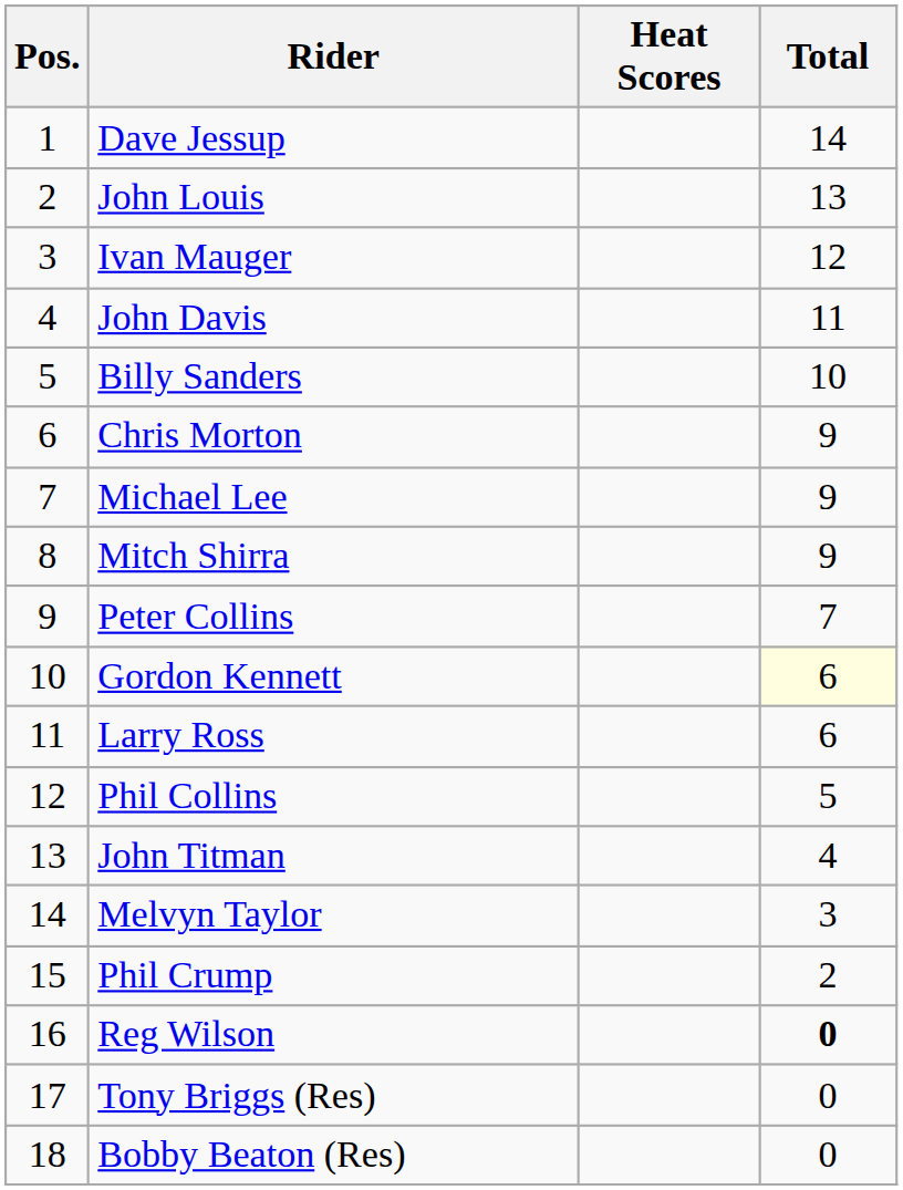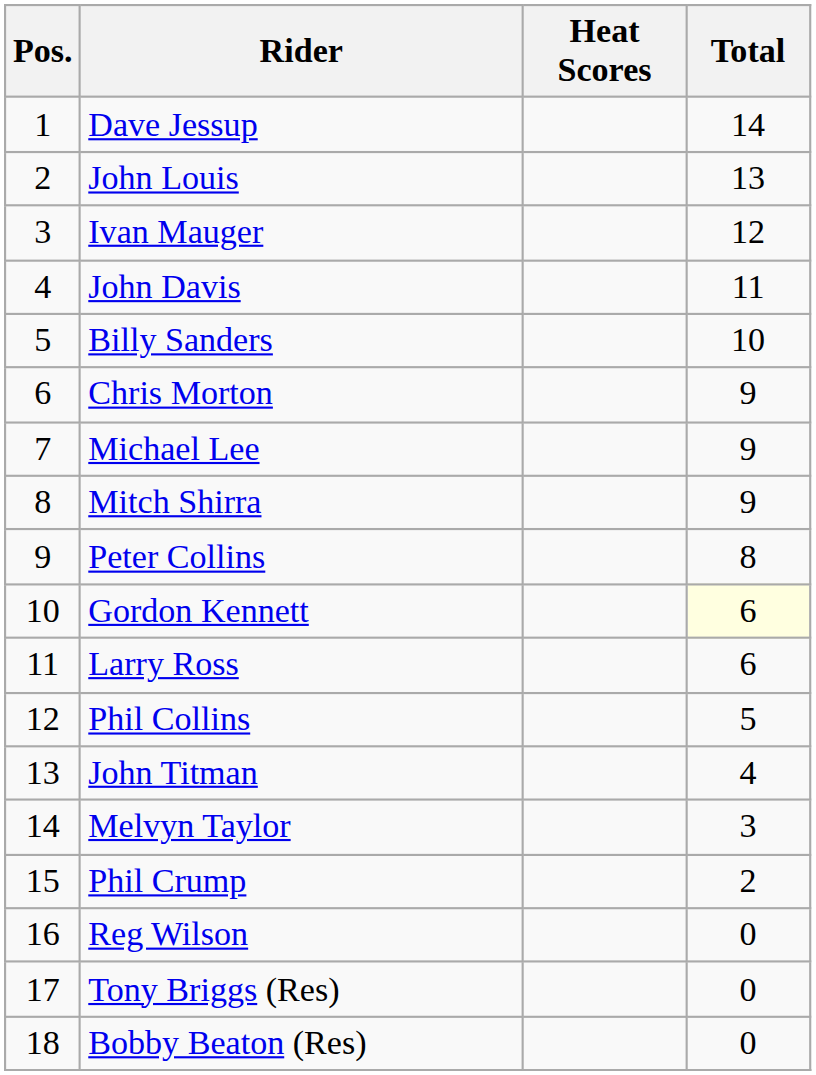 <table class=wikitable>
 <tr>
 <th width=25px>Pos.</th>
 <th width=200px>Rider</th>
 <th width=70px>Heat Scores</th>
 <th width=50px>Total</th>
 </tr>
 <tr align=center >
 <td>1</td>
 <td align=left> <a href='#'>Dave Jessup</a></td>
 <td></td>
 <td>14</td>
 </tr>
 <tr align=center >
 <td>2</td>
 <td align=left> <a href='#'>John Louis</a></td>
 <td></td>
 <td>13</td>
 </tr>
 <tr align=center >
 <td>3</td>
 <td align=left> <a href='#'>Ivan Mauger</a></td>
 <td></td>
 <td>12</td>
 </tr>
 <tr align=center >
 <td>4</td>
 <td align=left> <a href='#'>John Davis</a></td>
 <td></td>
 <td>11</td>
 </tr>
 <tr align=center >
 <td>5</td>
 <td align=left> <a href='#'>Billy Sanders</a></td>
 <td></td>
 <td>10</td>
 </tr>
 <tr align=center >
 <td>6</td>
 <td align=left> <a href='#'>Chris Morton</a></td>
 <td></td>
 <td>9</td>
 </tr>
 <tr align=center >
 <td>7</td>
 <td align=left> <a href='#'>Michael Lee</a></td>
 <td></td>
 <td>9</td>
 </tr>
 <tr align=center >
 <td>8</td>
 <td align=left> <a href='#'>Mitch Shirra</a></td>
 <td></td>
 <td>9</td>
 </tr>
 <tr align=center >
 <td>9</td>
 <td align=left> <a href='#'>Peter Collins</a></td>
 <td></td>
-<td>7</td>
+<td>8</td>
 </tr>
 <tr align=center >
 <td>10</td>
 <td align=left> <a href='#'>Gordon Kennett</a></td>
 <td></td>
 <td style="background: lightyellow;">6</td>
 </tr>
 <tr align=center>
 <td>11</td>
 <td align=left> <a href='#'>Larry Ross</a></td>
 <td></td>
 <td>6</td>
 </tr>
 <tr align=center>
 <td>12</td>
 <td align=left> <a href='#'>Phil Collins</a></td>
 <td></td>
 <td>5</td>
 </tr>
 <tr align=center>
 <td>13</td>
 <td align=left> <a href='#'>John Titman</a></td>
 <td></td>
 <td>4</td>
 </tr>
 <tr align=center>
 <td>14</td>
 <td align=left> <a href='#'>Melvyn Taylor</a></td>
 <td></td>
 <td>3</td>
 </tr>
 <tr align=center>
 <td>15</td>
 <td align=left> <a href='#'>Phil Crump</a></td>
 <td></td>
 <td>2</td>
 </tr>
 <tr align=center>
 <td>16</td>
 <td align=left> <a href='#'>Reg Wilson</a></td>
 <td></td>
-<td><strong>0</strong></td>
+<td>0</td>
 </tr>
 <tr align=center>
 <td>17</td>
 <td align=left> <a href='#'>Tony Briggs</a> (Res)</td>
 <td></td>
 <td>0</td>
 </tr>
 <tr align=center>
 <td>18</td>
 <td align=left> <a href='#'>Bobby Beaton</a> (Res)</td>
 <td></td>
 <td>0</td>
 </tr>
 <tr align=center>
 </tr>
 </table>
